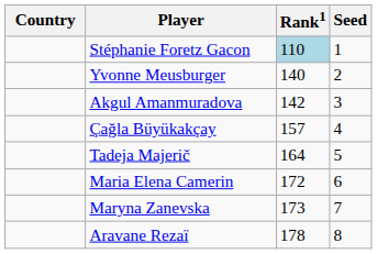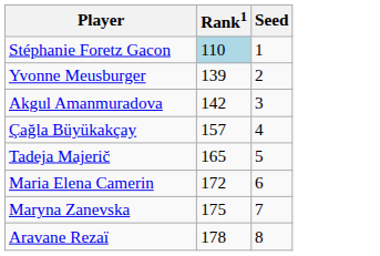 <table class="sortable wikitable">
 <tr>
-<th width="70">Country</th>
 <th width="175">Player</th>
 <th>Rank<sup>1</sup></th>
 <th>Seed</th>
 </tr>
 <tr>
-<td></td>
 <td><a href='#'>Stéphanie Foretz Gacon</a></td>
 <td style="background: lightblue;">110</td>
 <td>1</td>
 </tr>
 <tr>
-<td></td>
 <td><a href='#'>Yvonne Meusburger</a></td>
-<td>140</td>
+<td>139</td>
 <td>2</td>
 </tr>
 <tr>
-<td></td>
 <td><a href='#'>Akgul Amanmuradova</a></td>
 <td>142</td>
 <td>3</td>
 </tr>
 <tr>
-<td></td>
 <td><a href='#'>Çağla Büyükakçay</a></td>
 <td>157</td>
 <td>4</td>
 </tr>
 <tr>
-<td></td>
 <td><a href='#'>Tadeja Majerič</a></td>
-<td>164</td>
+<td>165</td>
 <td>5</td>
 </tr>
 <tr>
-<td></td>
 <td><a href='#'>Maria Elena Camerin</a></td>
 <td>172</td>
 <td>6</td>
 </tr>
 <tr>
-<td></td>
 <td><a href='#'>Maryna Zanevska</a></td>
-<td>173</td>
+<td>175</td>
 <td>7</td>
 </tr>
 <tr>
-<td></td>
 <td><a href='#'>Aravane Rezaï</a></td>
 <td>178</td>
 <td>8</td>
 </tr>
 </table>
